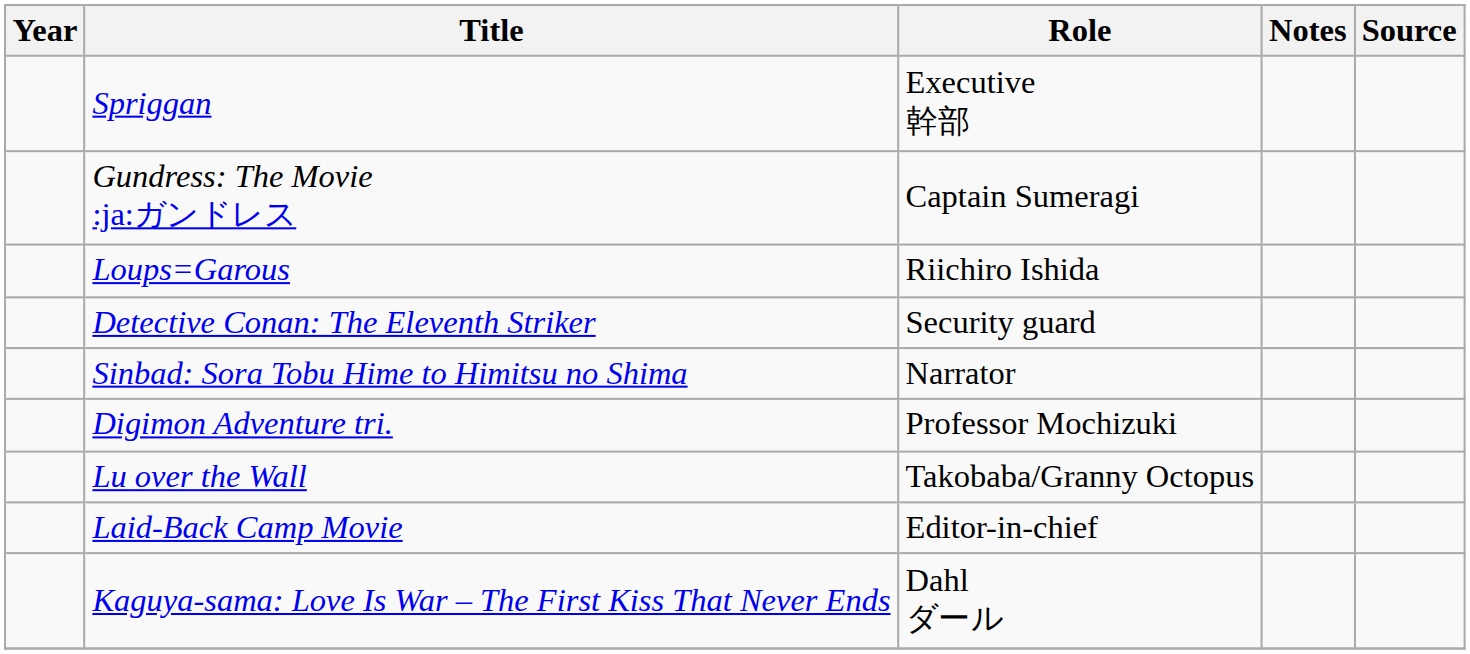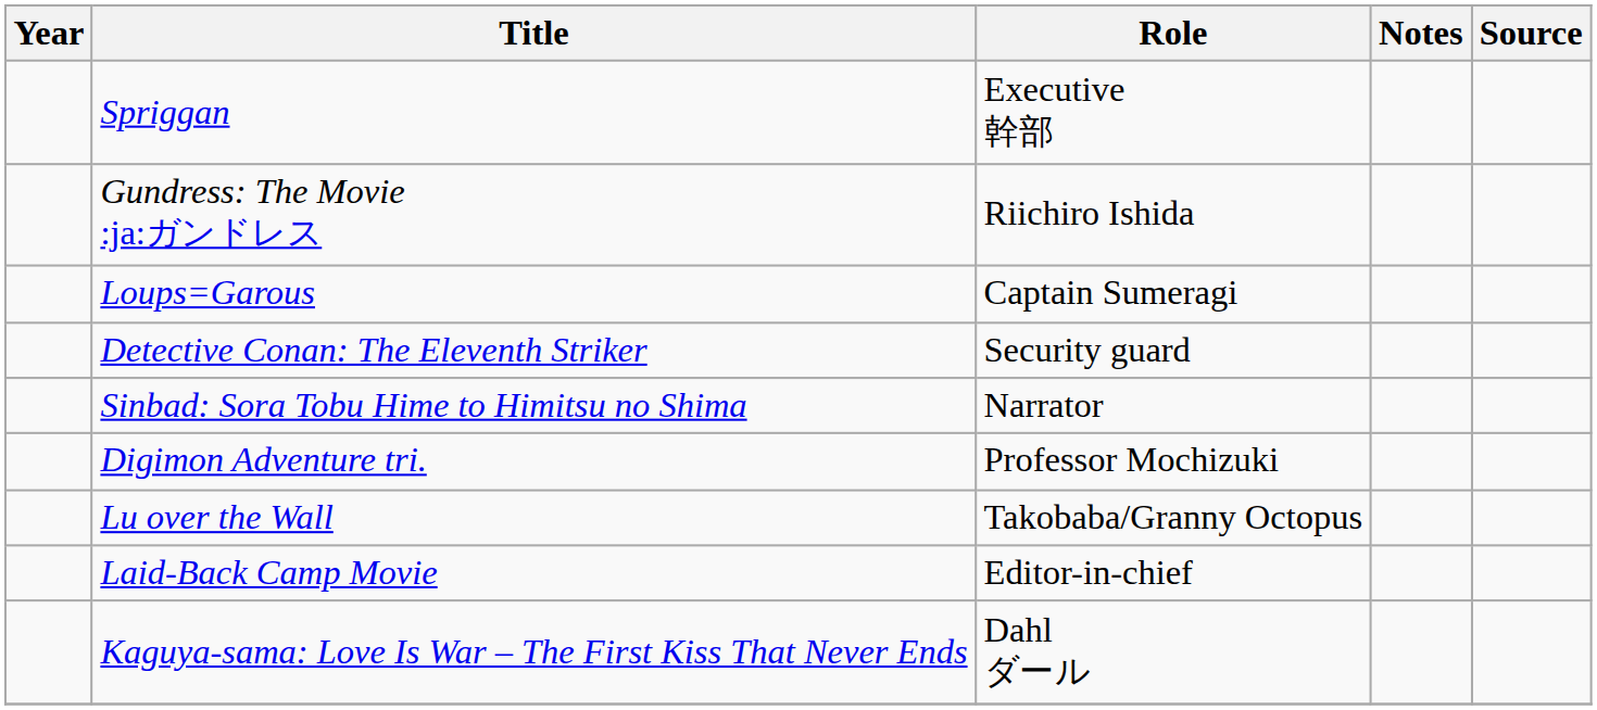 <table class="wikitable sortable plainrowheaders">
 <tr>
 <th>Year</th>
 <th>Title</th>
 <th>Role</th>
 <th class="unsortable">Notes</th>
 <th class="unsortable">Source</th>
 </tr>
 <tr>
 <td></td>
 <td><em><a href='#'>Spriggan</a></em></td>
 <td>Executive<br>幹部</td>
 <td></td>
 <td></td>
 </tr>
 <tr>
 <td></td>
 <td><em>Gundress: The Movie</em><br><a href='#'>:ja:ガンドレス</a></td>
-<td>Captain Sumeragi</td>
+<td>Riichiro Ishida</td>
 <td></td>
 <td></td>
 </tr>
 <tr>
 <td></td>
 <td><em><a href='#'>Loups=Garous</a></em></td>
-<td>Riichiro Ishida</td>
+<td>Captain Sumeragi</td>
 <td></td>
 <td></td>
 </tr>
 <tr>
 <td></td>
 <td><em><a href='#'>Detective Conan: The Eleventh Striker</a></em></td>
 <td>Security guard</td>
 <td></td>
 <td></td>
 </tr>
 <tr>
 <td></td>
 <td><em><a href='#'>Sinbad: Sora Tobu Hime to Himitsu no Shima</a></em></td>
 <td>Narrator</td>
 <td></td>
 <td></td>
 </tr>
 <tr>
 <td></td>
 <td><em><a href='#'>Digimon Adventure tri.</a></em></td>
 <td>Professor Mochizuki</td>
 <td></td>
 <td></td>
 </tr>
 <tr>
 <td></td>
 <td><em><a href='#'>Lu over the Wall</a></em></td>
 <td>Takobaba/Granny Octopus</td>
 <td></td>
 <td></td>
 </tr>
 <tr>
 <td></td>
 <td><em><a href='#'>Laid-Back Camp Movie</a></em></td>
 <td>Editor-in-chief</td>
 <td></td>
 <td></td>
 </tr>
 <tr>
 <td></td>
 <td><em><a href='#'>Kaguya-sama: Love Is War – The First Kiss That Never Ends</a></em></td>
 <td>Dahl<br>ダール</td>
 <td></td>
 <td></td>
 </tr>
 <tr>
 </tr>
 </table>
